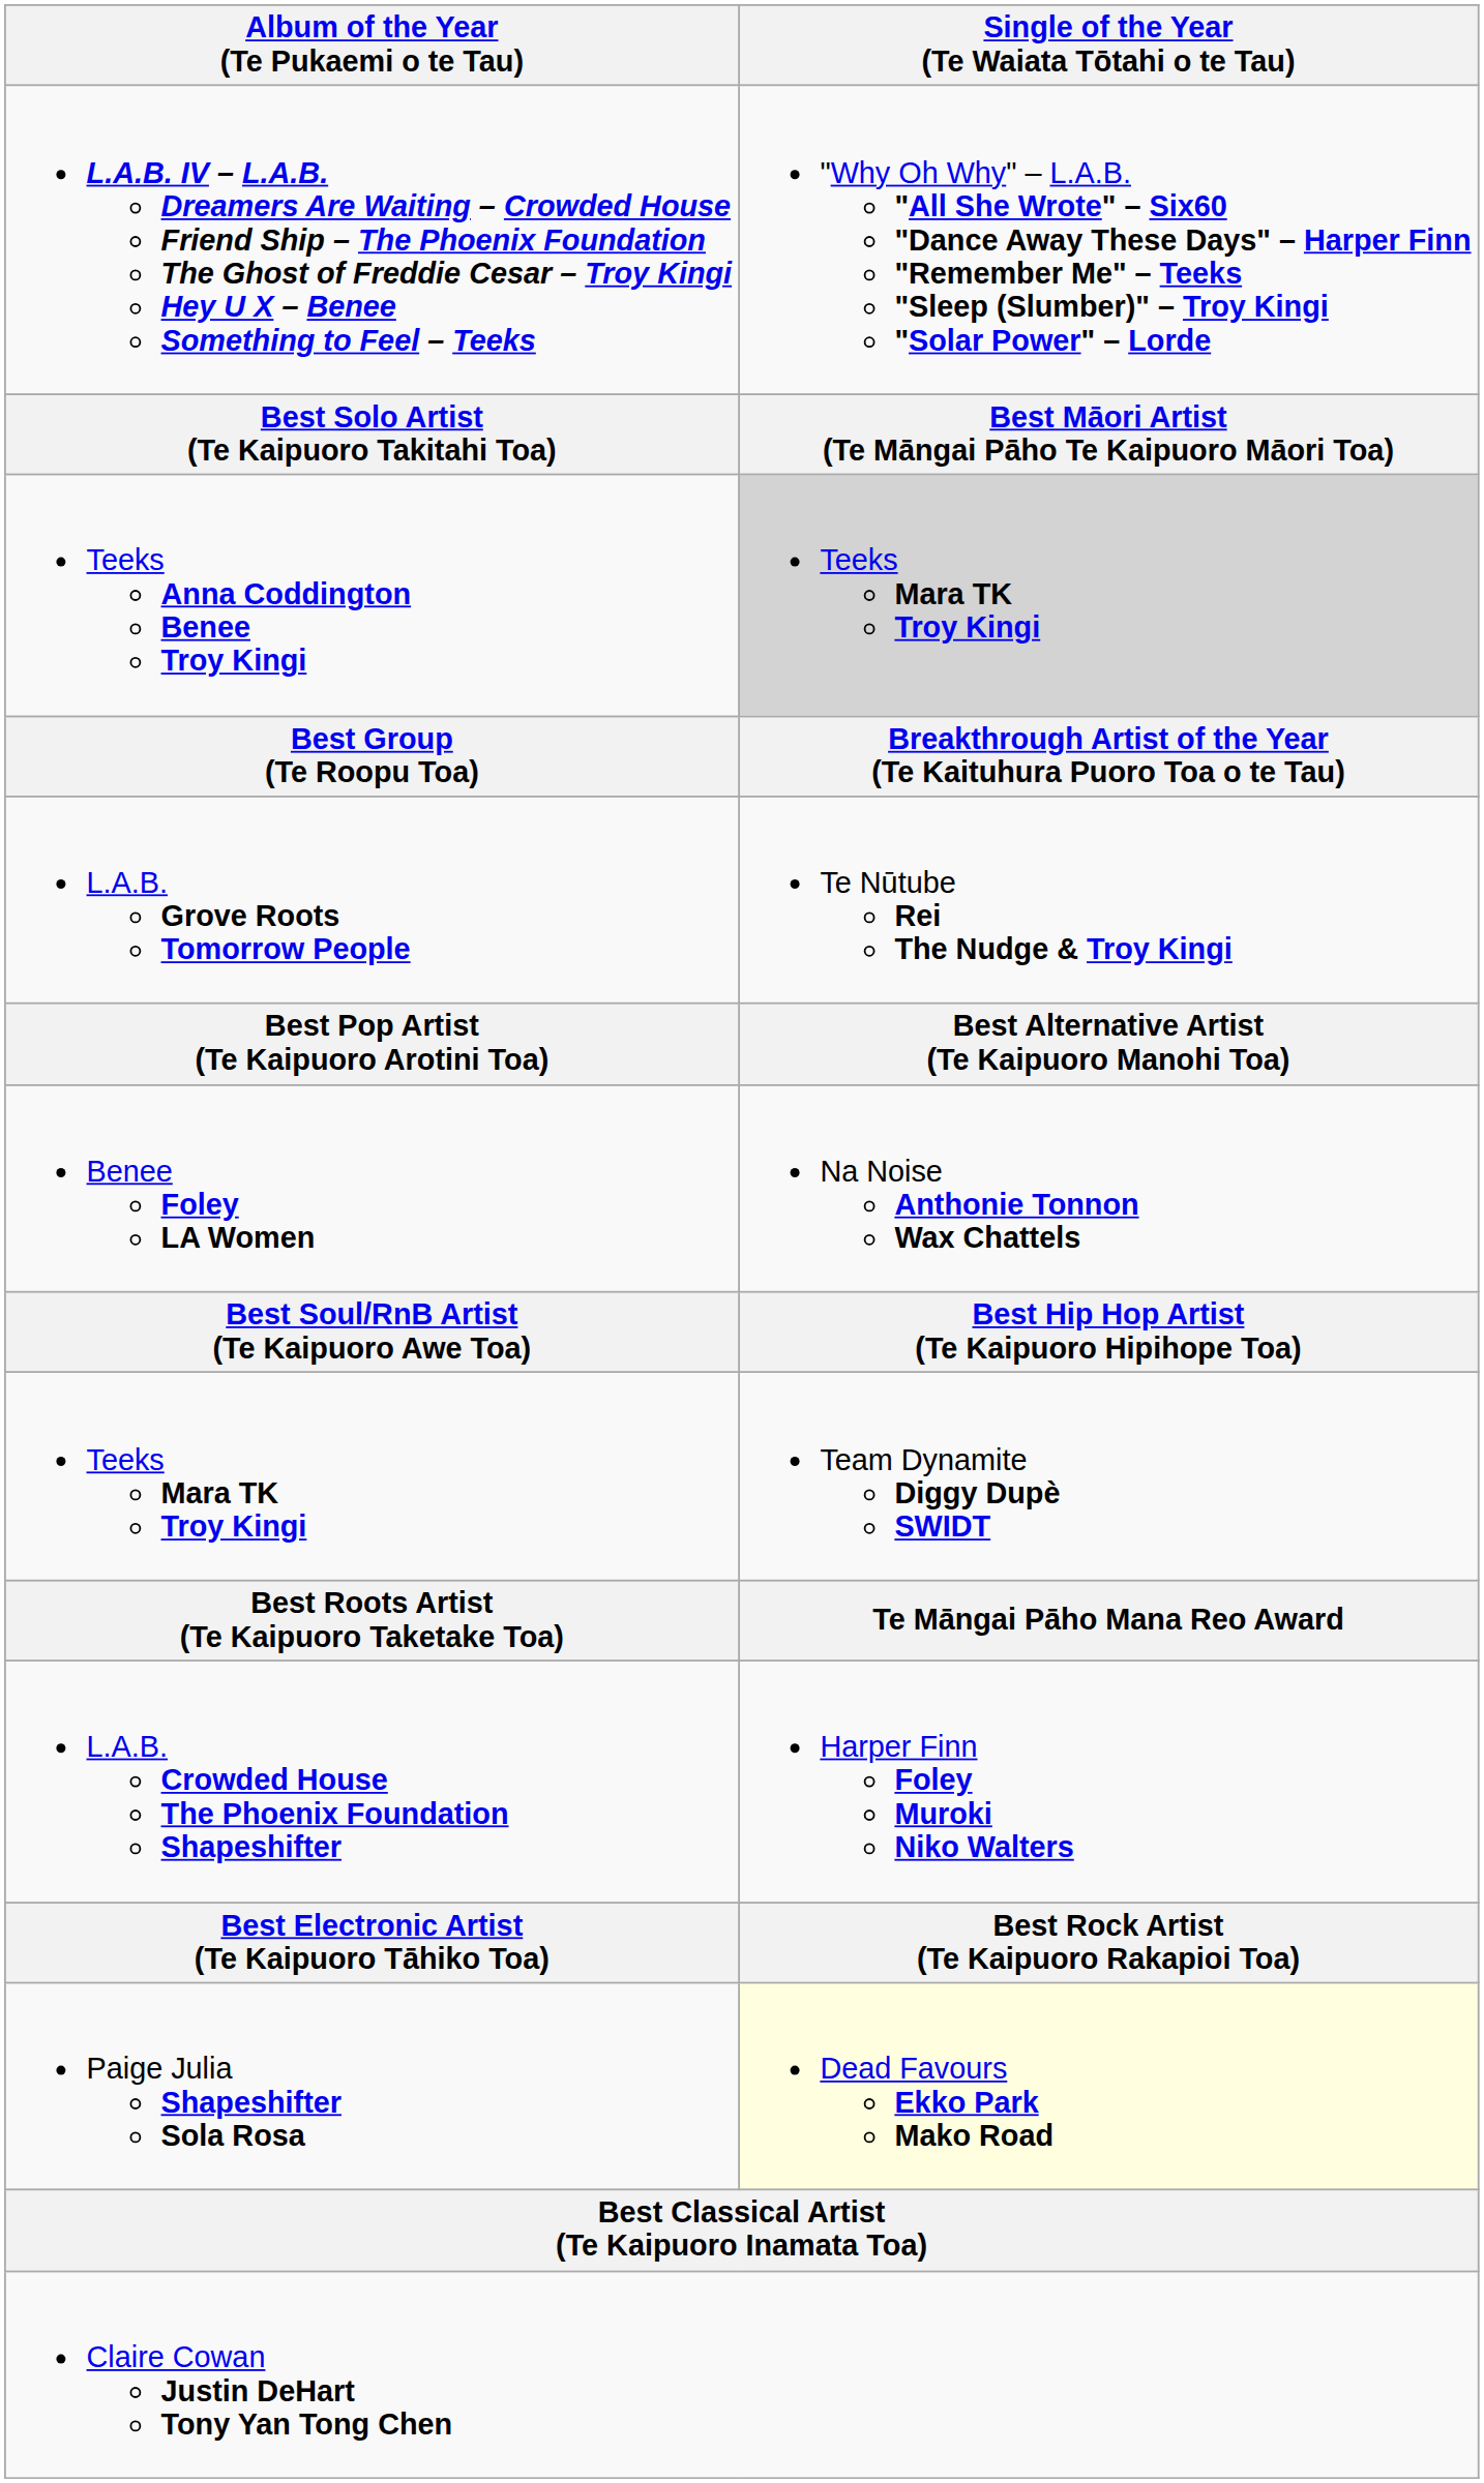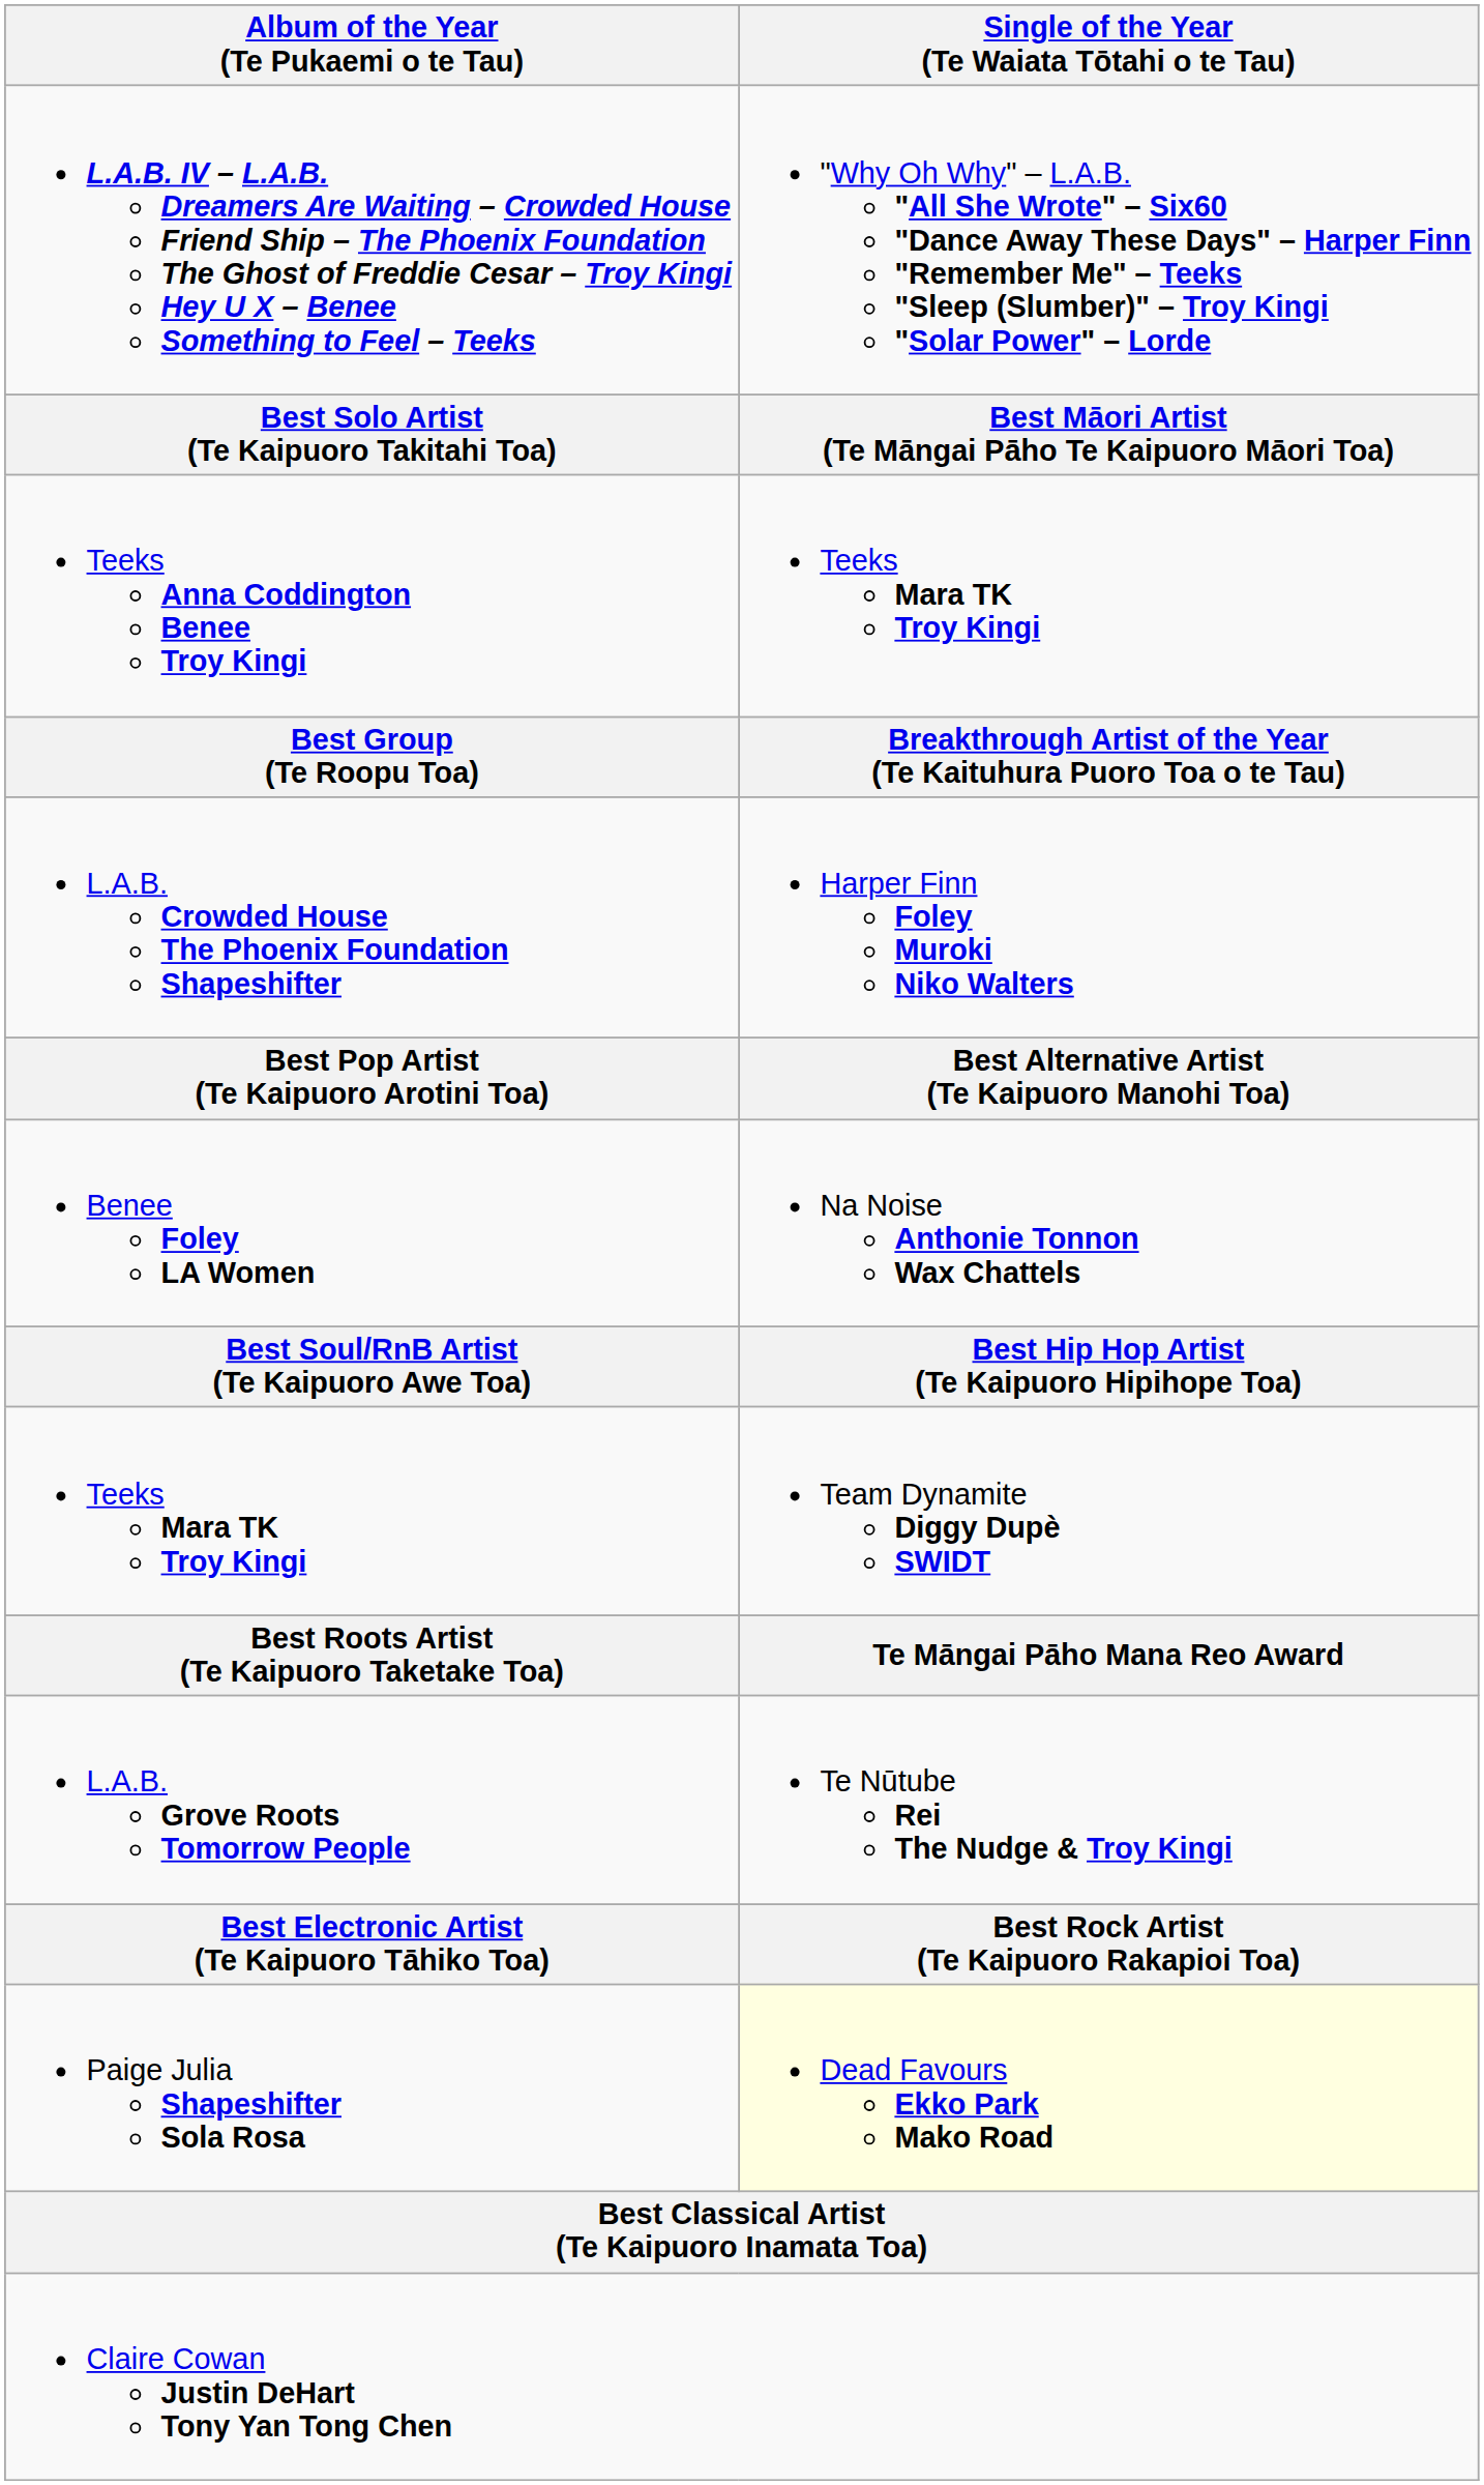 <table class=wikitable style="width=100%">
 <tr>
 <th style="width=50%"><a href='#'>Album of the Year</a><br>(Te Pukaemi o te Tau)</th>
 <th style="width=50%"><a href='#'>Single of the Year</a><br>(Te Waiata Tōtahi o te Tau)</th>
 </tr>
 <tr>
 <td valign="top"><br><ul><li><strong><em><a href='#'>L.A.B. IV</a><em> – <a href='#'>L.A.B.</a><strong><ul><li></em><a href='#'>Dreamers Are Waiting</a><em> – <a href='#'>Crowded House</a></li><li></em>Friend Ship<em> – <a href='#'>The Phoenix Foundation</a></li><li></em>The Ghost of Freddie Cesar<em> – <a href='#'>Troy Kingi</a></li><li></em><a href='#'>Hey U X</a><em> – <a href='#'>Benee</a></li><li></em><a href='#'>Something to Feel</a><em> – <a href='#'>Teeks</a></li></ul></li></ul></td>
 <td valign="top"><br><ul><li></strong>"<a href='#'>Why Oh Why</a>" – <a href='#'>L.A.B.</a><strong><ul><li>"<a href='#'>All She Wrote</a>" – <a href='#'>Six60</a></li><li>"Dance Away These Days" – <a href='#'>Harper Finn</a></li><li>"Remember Me" – <a href='#'>Teeks</a></li><li>"Sleep (Slumber)" – <a href='#'>Troy Kingi</a></li><li>"<a href='#'>Solar Power</a>" – <a href='#'>Lorde</a></li></ul></li></ul></td>
 </tr>
 <tr>
 <th style="width=50%"><a href='#'>Best Solo Artist</a><br>(Te Kaipuoro Takitahi Toa)</th>
 <th style="width=50%"><a href='#'>Best Māori Artist</a><br>(Te Māngai Pāho Te Kaipuoro Māori Toa)</th>
 </tr>
 <tr>
 <td valign="top"><br><ul><li></strong><a href='#'>Teeks</a><strong><ul><li><a href='#'>Anna Coddington</a></li><li><a href='#'>Benee</a></li><li><a href='#'>Troy Kingi</a></li></ul></li></ul></td>
-<td valign="top" style="background: lightgrey;"><br><ul><li></strong><a href='#'>Teeks</a><strong><ul><li>Mara TK</li><li><a href='#'>Troy Kingi</a></li></ul></li></ul></td>
+<td valign="top"><br><ul><li></strong><a href='#'>Teeks</a><strong><ul><li>Mara TK</li><li><a href='#'>Troy Kingi</a></li></ul></li></ul></td>
 </tr>
 <tr>
 <th style="width=50%"><a href='#'>Best Group</a><br>(Te Roopu Toa)</th>
 <th style="width=50%"><a href='#'>Breakthrough Artist of the Year</a><br>(Te Kaituhura Puoro Toa o te Tau)</th>
 </tr>
 <tr>
-<td valign="top"><br><ul><li></strong><a href='#'>L.A.B.</a><strong><ul><li>Grove Roots</li><li><a href='#'>Tomorrow People</a></li></ul></li></ul></td>
-<td valign="top"><br><ul><li></strong>Te Nūtube<strong><ul><li>Rei</li><li>The Nudge & <a href='#'>Troy Kingi</a></li></ul></li></ul></td>
+<td valign="top"><br><ul><li></strong><a href='#'>L.A.B.</a><strong><ul><li><a href='#'>Crowded House</a></li><li><a href='#'>The Phoenix Foundation</a></li><li><a href='#'>Shapeshifter</a></li></ul></li></ul></td>
+<td valign="top"><br><ul><li></strong><a href='#'>Harper Finn</a><strong><ul><li><a href='#'>Foley</a></li><li><a href='#'>Muroki</a></li><li><a href='#'>Niko Walters</a></li></ul></li></ul></td>
 </tr>
 <tr>
 <th style="width=50%">Best Pop Artist<br>(Te Kaipuoro Arotini Toa)</th>
 <th style="width=50%">Best Alternative Artist<br>(Te Kaipuoro Manohi Toa)</th>
 </tr>
 <tr>
 <td valign="top"><br><ul><li></strong><a href='#'>Benee</a><strong><ul><li><a href='#'>Foley</a></li><li>LA Women</li></ul></li></ul></td>
 <td valign="top"><br><ul><li></strong>Na Noise<strong><ul><li><a href='#'>Anthonie Tonnon</a></li><li>Wax Chattels</li></ul></li></ul></td>
 </tr>
 <tr>
 <th style="width=50%"><a href='#'>Best Soul/RnB Artist</a><br>(Te Kaipuoro Awe Toa)</th>
 <th style="width=50%"><a href='#'>Best Hip Hop Artist</a><br>(Te Kaipuoro Hipihope Toa)</th>
 </tr>
 <tr>
 <td valign="top"><br><ul><li></strong><a href='#'>Teeks</a><strong><ul><li>Mara TK</li><li><a href='#'>Troy Kingi</a></li></ul></li></ul></td>
 <td valign="top"><br><ul><li></strong>Team Dynamite<strong><ul><li>Diggy Dupè</li><li><a href='#'>SWIDT</a></li></ul></li></ul></td>
 </tr>
 <tr>
 <th style="width=50%">Best Roots Artist<br>(Te Kaipuoro Taketake Toa)</th>
 <th style="width=50%">Te Māngai Pāho Mana Reo Award</th>
 </tr>
 <tr>
-<td valign="top"><br><ul><li></strong><a href='#'>L.A.B.</a><strong><ul><li><a href='#'>Crowded House</a></li><li><a href='#'>The Phoenix Foundation</a></li><li><a href='#'>Shapeshifter</a></li></ul></li></ul></td>
-<td valign="top"><br><ul><li></strong><a href='#'>Harper Finn</a><strong><ul><li><a href='#'>Foley</a></li><li><a href='#'>Muroki</a></li><li><a href='#'>Niko Walters</a></li></ul></li></ul></td>
+<td valign="top"><br><ul><li></strong><a href='#'>L.A.B.</a><strong><ul><li>Grove Roots</li><li><a href='#'>Tomorrow People</a></li></ul></li></ul></td>
+<td valign="top"><br><ul><li></strong>Te Nūtube<strong><ul><li>Rei</li><li>The Nudge & <a href='#'>Troy Kingi</a></li></ul></li></ul></td>
 </tr>
 <tr>
 <th style="width=50%"><a href='#'>Best Electronic Artist</a><br>(Te Kaipuoro Tāhiko Toa)</th>
 <th style="width=50%">Best Rock Artist<br>(Te Kaipuoro Rakapioi Toa)</th>
 </tr>
 <tr>
 <td valign="top"><br><ul><li></strong>Paige Julia<strong><ul><li><a href='#'>Shapeshifter</a></li><li>Sola Rosa</li></ul></li></ul></td>
 <td valign="top" style="background: lightyellow;"><br><ul><li></strong><a href='#'>Dead Favours</a><strong><ul><li><a href='#'>Ekko Park</a></li><li>Mako Road</li></ul></li></ul></td>
 </tr>
 <tr>
 <th style="width=50%" colspan="2">Best Classical Artist<br>(Te Kaipuoro Inamata Toa)</th>
 </tr>
 <tr>
 <td valign="top" colspan="2"><br><ul><li></strong><a href='#'>Claire Cowan</a><strong><ul><li>Justin DeHart</li><li>Tony Yan Tong Chen</li></ul></li></ul></td>
 </tr>
 </table>
